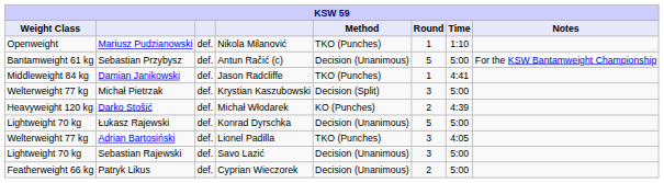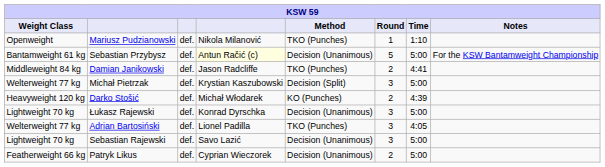 <table class="wikitable" style="font-size: 80%;">
 <tr>
 <th colspan="8" style="background-color: #ccf; color: #000080; text-align: center;"><strong>KSW 59</strong></th>
 </tr>
 <tr>
 <th colspan="1" style="background-color: #E6E8FA; color: #000000; text-align: center;">Weight Class</th>
 <th colspan="1" style="background-color: #E6E8FA; color: #000000; text-align: center;"></th>
 <th colspan="1" style="background-color: #E6E8FA; color: #000000; text-align: center;"></th>
 <th colspan="1" style="background-color: #E6E8FA; color: #000000; text-align: center;"></th>
 <th colspan="1" style="background-color: #E6E8FA; color: #000000; text-align: center;">Method</th>
 <th colspan="1" style="background-color: #E6E8FA; color: #000000; text-align: center;">Round</th>
 <th colspan="1" style="background-color: #E6E8FA; color: #000000; text-align: center;">Time</th>
 <th colspan="1" style="background-color: #E6E8FA; color: #000000; text-align: center;">Notes</th>
 </tr>
 <tr>
 <td>Openweight</td>
 <td> <a href='#'>Mariusz Pudzianowski</a></td>
 <td align=center>def.</td>
 <td> Nikola Milanović</td>
 <td>TKO (Punches)</td>
 <td align=center>1</td>
 <td align=center>1:10</td>
 <td></td>
 </tr>
 <tr>
 <td>Bantamweight 61 kg</td>
 <td> Sebastian Przybysz</td>
 <td align=center>def.</td>
-<td> Antun Račić (c)</td>
+<td style="background: lightyellow;"> Antun Račić (c)</td>
 <td>Decision (Unanimous)</td>
 <td align=center>5</td>
 <td align=center>5:00</td>
 <td>For the <a href='#'>KSW Bantamweight Championship</a></td>
 </tr>
 <tr>
 <td>Middleweight 84 kg</td>
 <td> <a href='#'>Damian Janikowski</a></td>
 <td align=center>def.</td>
 <td> Jason Radcliffe</td>
 <td>TKO (Punches)</td>
-<td align=center>1</td>
+<td align=center>2</td>
 <td align=center>4:41</td>
 <td></td>
 </tr>
 <tr>
 <td>Welterweight 77 kg</td>
 <td> Michał Pietrzak</td>
 <td align=center>def.</td>
 <td> Krystian Kaszubowski</td>
 <td>Decision (Split)</td>
 <td align=center>3</td>
 <td align=center>5:00</td>
 <td></td>
 </tr>
 <tr>
 <td>Heavyweight 120 kg</td>
 <td> <a href='#'>Darko Stošić</a></td>
 <td align=center>def.</td>
 <td> Michał Włodarek</td>
 <td>KO (Punches)</td>
 <td align=center>2</td>
 <td align=center>4:39</td>
 <td></td>
 </tr>
 <tr>
 <td>Lightweight 70 kg</td>
 <td> Łukasz Rajewski</td>
 <td align=center>def.</td>
 <td> Konrad Dyrschka</td>
 <td>Decision (Unanimous)</td>
-<td align=center>5</td>
+<td align=center>3</td>
 <td align=center>5:00</td>
 <td></td>
 </tr>
 <tr>
 <td>Welterweight 77 kg</td>
 <td> <a href='#'>Adrian Bartosiński</a></td>
 <td align=center>def.</td>
 <td> Lionel Padilla</td>
 <td>TKO (Punches)</td>
 <td align=center>3</td>
 <td align=center>4:05</td>
 <td></td>
 </tr>
 <tr>
 <td>Lightweight 70 kg</td>
 <td> Sebastian Rajewski</td>
 <td align=center>def.</td>
 <td> Savo Lazić</td>
 <td>Decision (Unanimous)</td>
 <td align=center>3</td>
 <td align=center>5:00</td>
 <td></td>
 </tr>
 <tr>
 <td>Featherweight 66 kg</td>
 <td> Patryk Likus</td>
 <td align=center>def.</td>
 <td> Cyprian Wieczorek</td>
 <td>Decision (Unanimous)</td>
 <td align=center>2</td>
 <td align=center>5:00</td>
 <td></td>
 </tr>
 </table>
